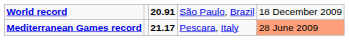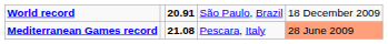 <table class="wikitable">
 <tr>
 <td><strong><a href='#'>World record</a></strong></td>
 <td></td>
 <td><strong>20.91</strong></td>
 <td><a href='#'>São Paulo</a>, <a href='#'>Brazil</a></td>
 <td>18 December 2009</td>
 </tr>
 <tr>
 <td><strong><a href='#'>Mediterranean Games record</a></strong></td>
 <td></td>
-<td><strong>21.17</strong></td>
+<td><strong>21.08</strong></td>
 <td><a href='#'>Pescara</a>, <a href='#'>Italy</a></td>
 <td style="background: lightsalmon;">28 June 2009</td>
 </tr>
 </table>
